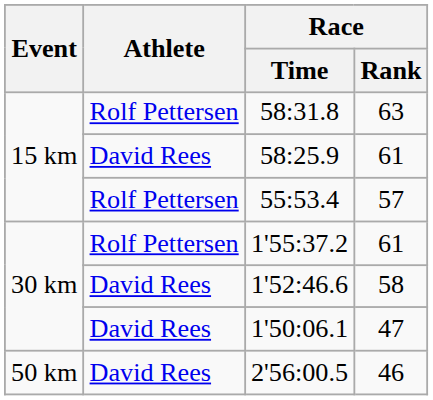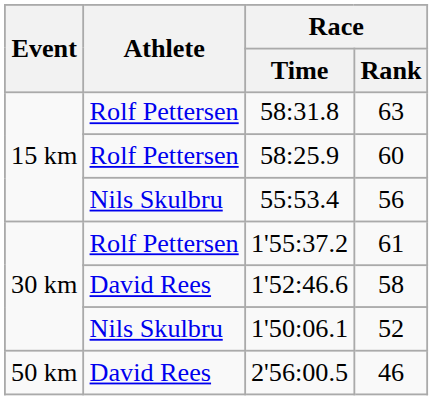 <table class="wikitable" border="1" style="font-size:90%">
 <tr>
 <th rowspan=2>Event</th>
 <th rowspan=2>Athlete</th>
 <th colspan=2>Race</th>
 </tr>
 <tr>
 <th>Time</th>
 <th>Rank</th>
 </tr>
 <tr>
 <td rowspan=3>15 km</td>
 <td><a href='#'>Rolf Pettersen</a></td>
 <td align=center>58:31.8</td>
 <td align=center>63</td>
 </tr>
 <tr>
-<td><a href='#'>David Rees</a></td>
+<td><a href='#'>Rolf Pettersen</a></td>
 <td align=center>58:25.9</td>
-<td align=center>61</td>
+<td align=center>60</td>
 </tr>
 <tr>
-<td><a href='#'>Rolf Pettersen</a></td>
+<td><a href='#'>Nils Skulbru</a></td>
 <td align=center>55:53.4</td>
-<td align=center>57</td>
+<td align=center>56</td>
 </tr>
 <tr>
 <td rowspan=3>30 km</td>
 <td><a href='#'>Rolf Pettersen</a></td>
 <td align=center>1'55:37.2</td>
 <td align=center>61</td>
 </tr>
 <tr>
 <td><a href='#'>David Rees</a></td>
 <td align=center>1'52:46.6</td>
 <td align=center>58</td>
 </tr>
 <tr>
-<td><a href='#'>David Rees</a></td>
+<td><a href='#'>Nils Skulbru</a></td>
 <td align=center>1'50:06.1</td>
-<td align=center>47</td>
+<td align=center>52</td>
 </tr>
 <tr>
 <td>50 km</td>
 <td><a href='#'>David Rees</a></td>
 <td align=center>2'56:00.5</td>
 <td align=center>46</td>
 </tr>
 </table>
